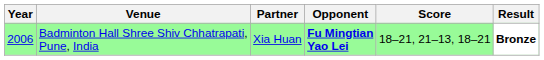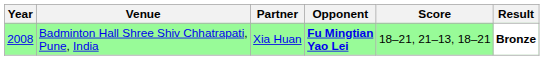 <table class="sortable wikitable" style="font-size: 90%;">
 <tr>
 <th>Year</th>
 <th>Venue</th>
 <th>Partner</th>
 <th>Opponent</th>
 <th>Score</th>
 <th>Result</th>
 </tr>
 <tr style="background:#98FB98">
-<td align="center"><a href='#'>2006</a></td>
+<td align="center"><a href='#'>2008</a></td>
 <td align="left"><a href='#'>Badminton Hall Shree Shiv Chhatrapati</a>,<br><a href='#'>Pune</a>, <a href='#'>India</a></td>
 <td align="left"> <a href='#'>Xia Huan</a></td>
 <td align="left"><strong> <a href='#'>Fu Mingtian</a> <br>  <a href='#'>Yao Lei</a></strong></td>
 <td align="left">18–21, 21–13, 18–21</td>
 <td style="text-align:left; background:white"> <strong>Bronze</strong></td>
 </tr>
 </table>
